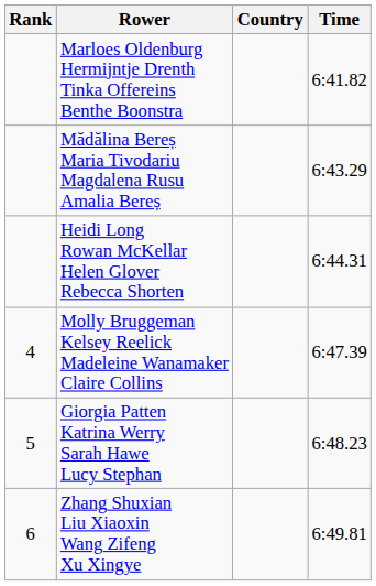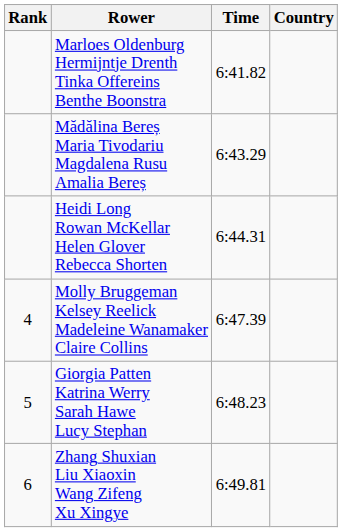 <table class="wikitable" style="text-align:center">
 <tr>
 <th>Rank</th>
 <th>Rower</th>
+<th>Time</th>
 <th>Country</th>
-<th>Time</th>
 </tr>
 <tr>
 <td></td>
 <td align="left"><a href='#'>Marloes Oldenburg</a><br><a href='#'>Hermijntje Drenth</a><br><a href='#'>Tinka Offereins</a><br><a href='#'>Benthe Boonstra</a></td>
+<td>6:41.82</td>
 <td align="left"></td>
-<td>6:41.82</td>
 </tr>
 <tr>
 <td></td>
 <td align="left"><a href='#'>Mădălina Bereș</a><br><a href='#'>Maria Tivodariu</a><br><a href='#'>Magdalena Rusu</a><br><a href='#'>Amalia Bereș</a></td>
+<td>6:43.29</td>
 <td align="left"></td>
-<td>6:43.29</td>
 </tr>
 <tr>
 <td></td>
 <td align="left"><a href='#'>Heidi Long</a><br><a href='#'>Rowan McKellar</a><br><a href='#'>Helen Glover</a><br><a href='#'>Rebecca Shorten</a></td>
+<td>6:44.31</td>
 <td align="left"></td>
-<td>6:44.31</td>
 </tr>
 <tr>
 <td>4</td>
 <td align="left"><a href='#'>Molly Bruggeman</a><br><a href='#'>Kelsey Reelick</a><br><a href='#'>Madeleine Wanamaker</a><br><a href='#'>Claire Collins</a></td>
+<td>6:47.39</td>
 <td align="left"></td>
-<td>6:47.39</td>
 </tr>
 <tr>
 <td>5</td>
 <td align="left"><a href='#'>Giorgia Patten</a><br><a href='#'>Katrina Werry</a><br><a href='#'>Sarah Hawe</a><br><a href='#'>Lucy Stephan</a></td>
+<td>6:48.23</td>
 <td align="left"></td>
-<td>6:48.23</td>
 </tr>
 <tr>
 <td>6</td>
 <td align="left"><a href='#'>Zhang Shuxian</a><br><a href='#'>Liu Xiaoxin</a><br><a href='#'>Wang Zifeng</a><br><a href='#'>Xu Xingye</a></td>
+<td>6:49.81</td>
 <td align="left"></td>
-<td>6:49.81</td>
 </tr>
 </table>
